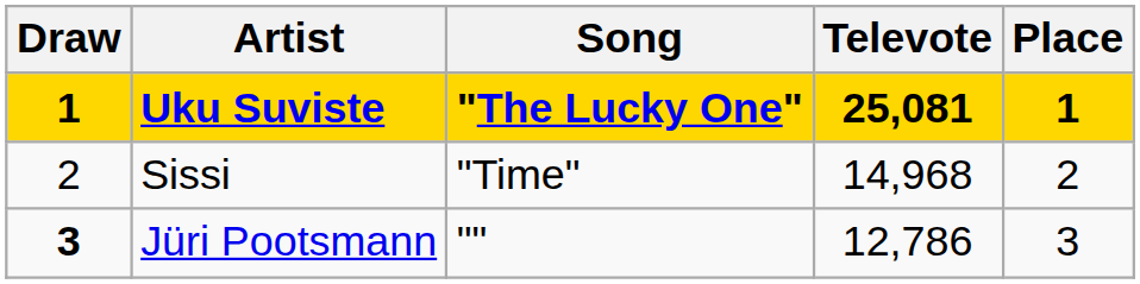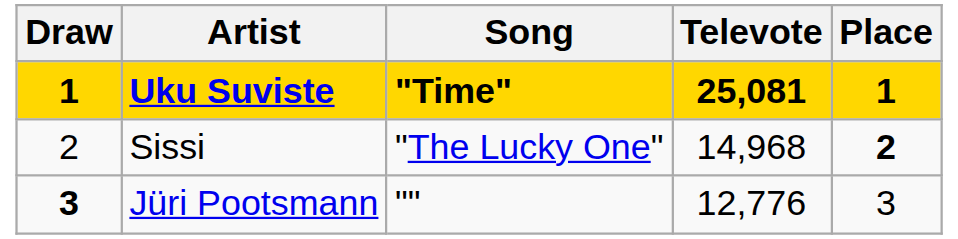 <table class="sortable wikitable" style="margin: 1em auto 1em auto; text-align:center">
 <tr>
 <th>Draw</th>
 <th>Artist</th>
 <th>Song</th>
 <th>Televote</th>
 <th>Place</th>
 </tr>
 <tr style="font-weight:bold; background:gold;">
 <td>1</td>
 <td align="left"><a href='#'>Uku Suviste</a></td>
-<td align="left">"<a href='#'>The Lucky One</a>"</td>
+<td align="left">"Time"</td>
 <td>25,081</td>
 <td>1</td>
 </tr>
 <tr>
 <td>2</td>
 <td align="left">Sissi</td>
-<td align="left">"Time"</td>
+<td align="left">"<a href='#'>The Lucky One</a>"</td>
 <td>14,968</td>
-<td>2</td>
+<td><strong>2</strong></td>
 </tr>
 <tr>
 <td><strong>3</strong></td>
 <td align="left"><a href='#'>Jüri Pootsmann</a></td>
 <td align="left">""</td>
-<td>12,786</td>
+<td>12,776</td>
 <td>3</td>
 </tr>
 </table>
